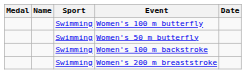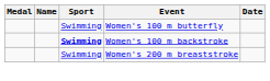 <table class="wikitable sortable" style="font-size:90%">
 <tr>
 <th>Medal</th>
 <th>Name</th>
 <th>Sport</th>
 <th>Event</th>
 <th>Date</th>
 </tr>
 <tr>
 <td></td>
 <td></td>
 <td><a href='#'>Swimming</a></td>
 <td><a href='#'>Women's 100 m butterfly</a></td>
 <td></td>
 </tr>
 <tr>
 <td></td>
 <td></td>
-<td><a href='#'>Swimming</a></td>
-<td><a href='#'>Women's 50 m butterfly</a></td>
-<td></td>
-</tr>
-<tr>
-<td></td>
-<td></td>
-<td><a href='#'>Swimming</a></td>
+<td><strong><a href='#'>Swimming</a></strong></td>
 <td><a href='#'>Women's 100 m backstroke</a></td>
 <td></td>
 </tr>
 <tr>
 <td></td>
 <td></td>
 <td><a href='#'>Swimming</a></td>
 <td><a href='#'>Women's 200 m breaststroke</a></td>
 <td></td>
 </tr>
 </table>
